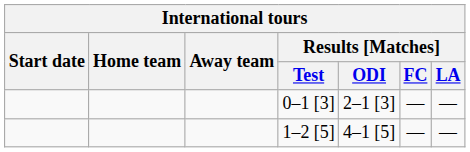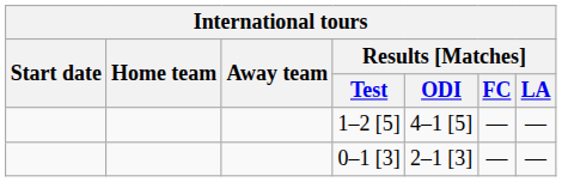 <table class="wikitable">
 <tr>
 <th colspan="7">International tours</th>
 </tr>
 <tr>
 <th rowspan="2">Start date</th>
 <th rowspan="2">Home team</th>
 <th rowspan="2">Away team</th>
 <th colspan="4">Results [Matches]</th>
 </tr>
 <tr>
 <th><a href='#'>Test</a></th>
 <th><a href='#'>ODI</a></th>
 <th><a href='#'>FC</a></th>
 <th><a href='#'>LA</a></th>
 </tr>
 <tr>
 <td><a href='#'></a></td>
 <td></td>
 <td></td>
-<td>0–1 [3]</td>
-<td>2–1 [3]</td>
+<td>1–2 [5]</td>
+<td>4–1 [5]</td>
 <td ; style="text-align:center">—</td>
 <td ; style="text-align:center">—</td>
 </tr>
 <tr>
 <td><a href='#'></a></td>
 <td></td>
 <td></td>
-<td>1–2 [5]</td>
-<td>4–1 [5]</td>
+<td>0–1 [3]</td>
+<td>2–1 [3]</td>
 <td ; style="text-align:center">—</td>
 <td ; style="text-align:center">—</td>
 </tr>
 </table>
